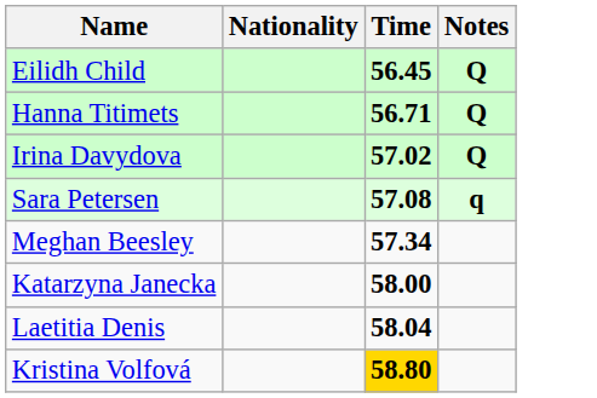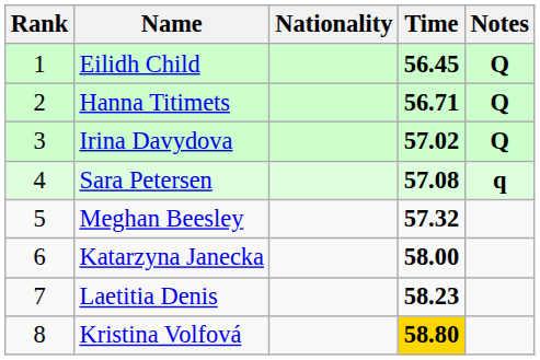 <table class="wikitable sortable" style="text-align:center">
 <tr>
+<th>Rank</th>
 <th>Name</th>
 <th>Nationality</th>
 <th>Time</th>
 <th>Notes</th>
 </tr>
 <tr bgcolor=ccffcc>
+<td>1</td>
 <td align=left><a href='#'>Eilidh Child</a></td>
 <td align=left></td>
 <td><strong>56.45</strong></td>
 <td><strong>Q</strong></td>
 </tr>
 <tr bgcolor=ccffcc>
+<td>2</td>
 <td align=left><a href='#'>Hanna Titimets</a></td>
 <td align=left></td>
 <td><strong>56.71</strong></td>
 <td><strong>Q</strong></td>
 </tr>
 <tr bgcolor=ccffcc>
+<td>3</td>
 <td align=left><a href='#'>Irina Davydova</a></td>
 <td align=left></td>
 <td><strong>57.02</strong></td>
 <td><strong>Q</strong></td>
 </tr>
 <tr bgcolor=ddffdd>
+<td>4</td>
 <td align=left><a href='#'>Sara Petersen</a></td>
 <td align=left></td>
 <td><strong>57.08</strong></td>
 <td><strong>q</strong></td>
 </tr>
 <tr>
+<td>5</td>
 <td align=left><a href='#'>Meghan Beesley</a></td>
 <td align=left></td>
-<td><strong>57.34</strong></td>
+<td><strong>57.32</strong></td>
 <td></td>
 </tr>
 <tr>
+<td>6</td>
 <td align=left><a href='#'>Katarzyna Janecka</a></td>
 <td align=left></td>
 <td><strong>58.00</strong></td>
 <td></td>
 </tr>
 <tr>
+<td>7</td>
 <td align=left><a href='#'>Laetitia Denis</a></td>
 <td align=left></td>
-<td><strong>58.04</strong></td>
+<td><strong>58.23</strong></td>
 <td></td>
 </tr>
 <tr>
+<td>8</td>
 <td align=left><a href='#'>Kristina Volfová</a></td>
 <td align=left></td>
 <td style="background: gold;"><strong>58.80</strong></td>
 <td></td>
 </tr>
 </table>
